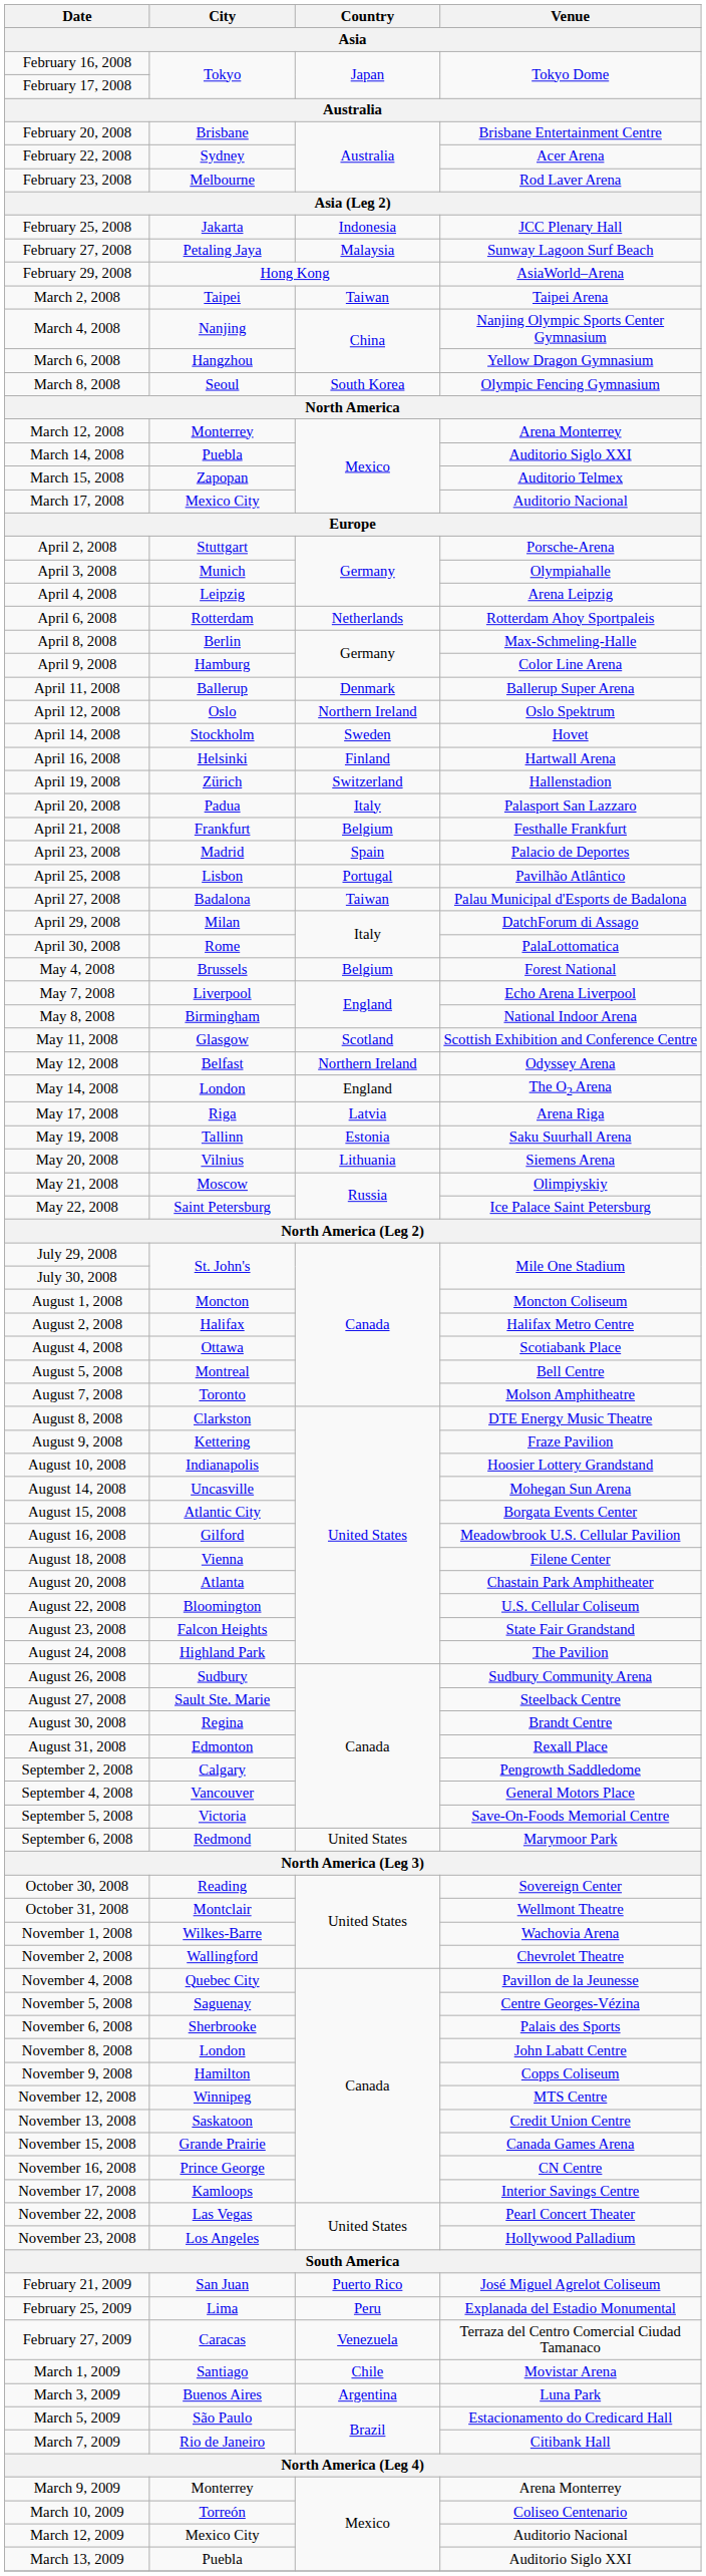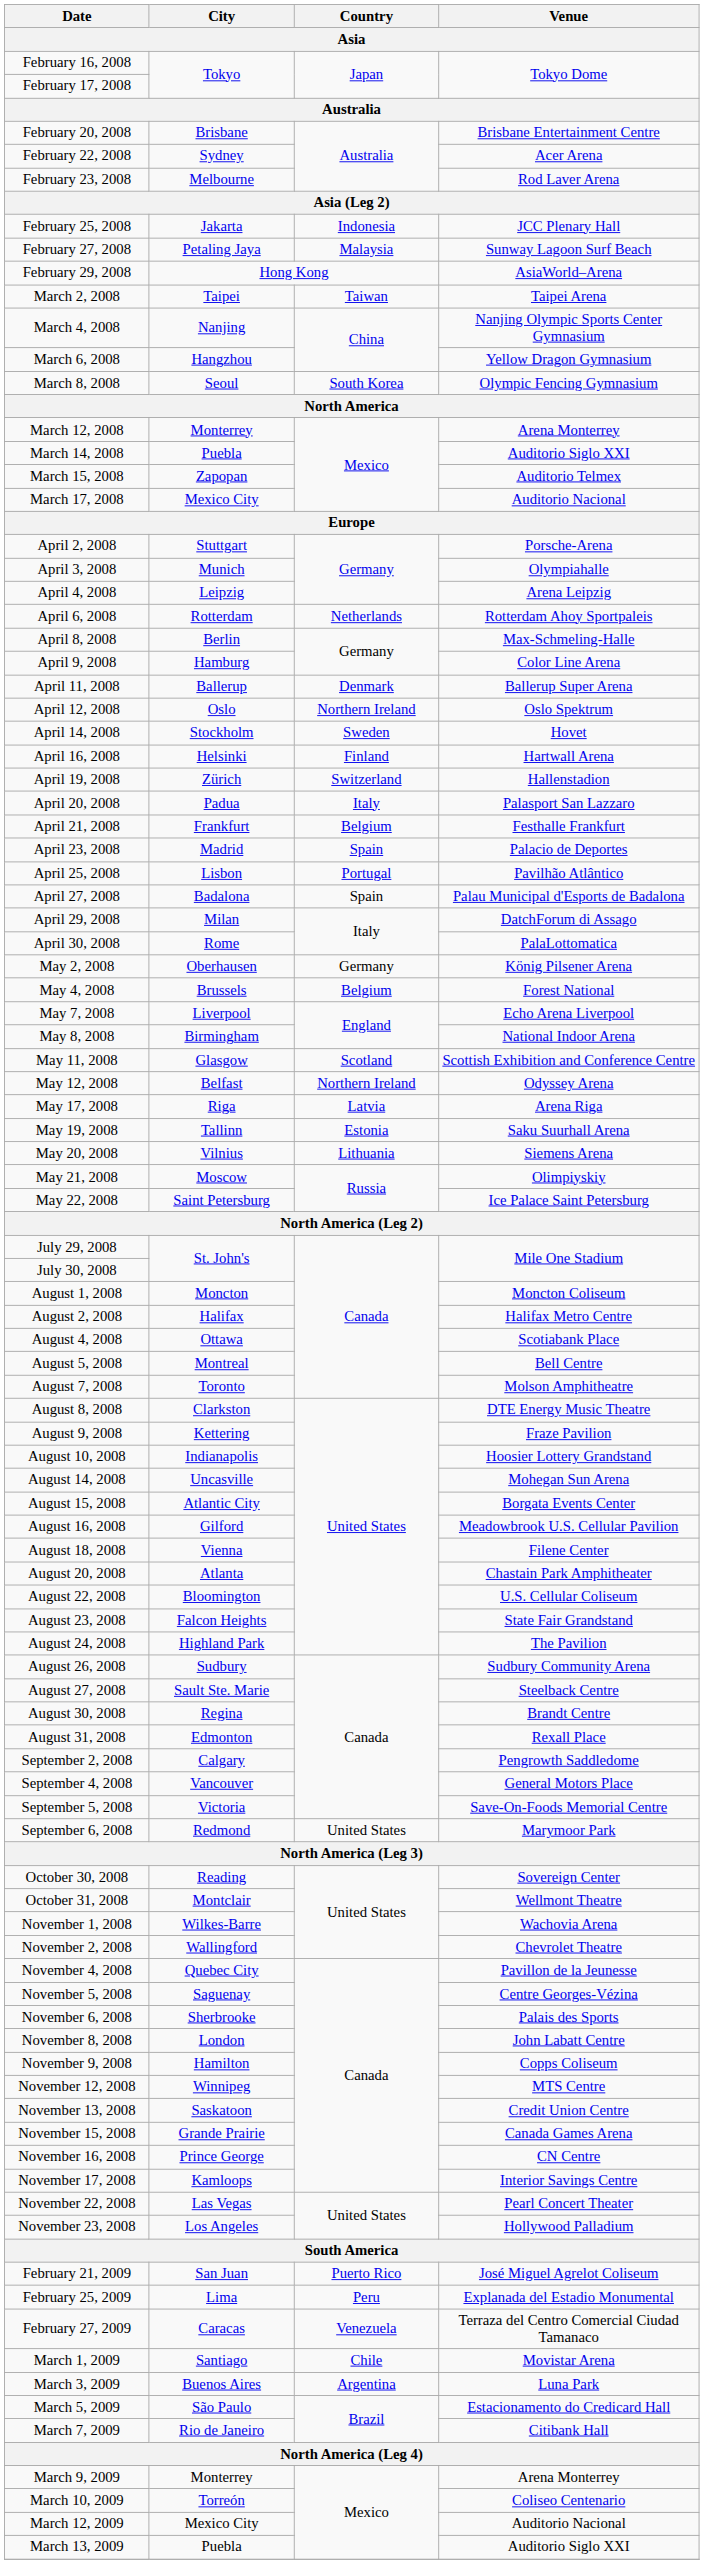 <table class="wikitable" style="text-align:center;">
 <tr>
 <th style="width:150px;">Date</th>
 <th style="width:150px;">City</th>
 <th style="width:150px;">Country</th>
 <th style="width:275px;">Venue</th>
 </tr>
 <tr>
 <th colspan="4">Asia</th>
 </tr>
 <tr>
 <td>February 16, 2008</td>
 <td rowspan="2"><a href='#'>Tokyo</a></td>
 <td rowspan="2"><a href='#'>Japan</a></td>
 <td rowspan="2"><a href='#'>Tokyo Dome</a></td>
 </tr>
 <tr>
 <td>February 17, 2008</td>
 </tr>
 <tr>
 <th colspan="4">Australia</th>
 </tr>
 <tr>
 <td>February 20, 2008</td>
 <td><a href='#'>Brisbane</a></td>
 <td rowspan="3"><a href='#'>Australia</a></td>
 <td><a href='#'>Brisbane Entertainment Centre</a></td>
 </tr>
 <tr>
 <td>February 22, 2008</td>
 <td><a href='#'>Sydney</a></td>
 <td><a href='#'>Acer Arena</a></td>
 </tr>
 <tr>
 <td>February 23, 2008</td>
 <td><a href='#'>Melbourne</a></td>
 <td><a href='#'>Rod Laver Arena</a></td>
 </tr>
 <tr>
 <th colspan="4">Asia (Leg 2)</th>
 </tr>
 <tr>
 <td>February 25, 2008</td>
 <td><a href='#'>Jakarta</a></td>
 <td><a href='#'>Indonesia</a></td>
 <td><a href='#'>JCC Plenary Hall</a></td>
 </tr>
 <tr>
 <td>February 27, 2008</td>
 <td><a href='#'>Petaling Jaya</a></td>
 <td><a href='#'>Malaysia</a></td>
 <td><a href='#'>Sunway Lagoon Surf Beach</a></td>
 </tr>
 <tr>
 <td>February 29, 2008</td>
 <td colspan="2"><a href='#'>Hong Kong</a></td>
 <td><a href='#'>AsiaWorld–Arena</a></td>
 </tr>
 <tr>
 <td>March 2, 2008</td>
 <td><a href='#'>Taipei</a></td>
 <td><a href='#'>Taiwan</a></td>
 <td><a href='#'>Taipei Arena</a></td>
 </tr>
 <tr>
 <td>March 4, 2008</td>
 <td><a href='#'>Nanjing</a></td>
 <td rowspan="2"><a href='#'>China</a></td>
 <td><a href='#'>Nanjing Olympic Sports Center Gymnasium</a></td>
 </tr>
 <tr>
 <td>March 6, 2008</td>
 <td><a href='#'>Hangzhou</a></td>
 <td><a href='#'>Yellow Dragon Gymnasium</a></td>
 </tr>
 <tr>
 <td>March 8, 2008</td>
 <td><a href='#'>Seoul</a></td>
 <td><a href='#'>South Korea</a></td>
 <td><a href='#'>Olympic Fencing Gymnasium</a></td>
 </tr>
 <tr>
 <th colspan="4">North America</th>
 </tr>
 <tr>
 <td>March 12, 2008</td>
 <td><a href='#'>Monterrey</a></td>
 <td rowspan="4"><a href='#'>Mexico</a></td>
 <td><a href='#'>Arena Monterrey</a></td>
 </tr>
 <tr>
 <td>March 14, 2008</td>
 <td><a href='#'>Puebla</a></td>
 <td><a href='#'>Auditorio Siglo XXI</a></td>
 </tr>
 <tr>
 <td>March 15, 2008</td>
 <td><a href='#'>Zapopan</a></td>
 <td><a href='#'>Auditorio Telmex</a></td>
 </tr>
 <tr>
 <td>March 17, 2008</td>
 <td><a href='#'>Mexico City</a></td>
 <td><a href='#'>Auditorio Nacional</a></td>
 </tr>
 <tr>
 <th colspan="4">Europe</th>
 </tr>
 <tr>
 <td>April 2, 2008</td>
 <td><a href='#'>Stuttgart</a></td>
 <td rowspan="3"><a href='#'>Germany</a></td>
 <td><a href='#'>Porsche-Arena</a></td>
 </tr>
 <tr>
 <td>April 3, 2008</td>
 <td><a href='#'>Munich</a></td>
 <td><a href='#'>Olympiahalle</a></td>
 </tr>
 <tr>
 <td>April 4, 2008</td>
 <td><a href='#'>Leipzig</a></td>
 <td><a href='#'>Arena Leipzig</a></td>
 </tr>
 <tr>
 <td>April 6, 2008</td>
 <td><a href='#'>Rotterdam</a></td>
 <td><a href='#'>Netherlands</a></td>
 <td><a href='#'>Rotterdam Ahoy Sportpaleis</a></td>
 </tr>
 <tr>
 <td>April 8, 2008</td>
 <td><a href='#'>Berlin</a></td>
 <td rowspan="2">Germany</td>
 <td><a href='#'>Max-Schmeling-Halle</a></td>
 </tr>
 <tr>
 <td>April 9, 2008</td>
 <td><a href='#'>Hamburg</a></td>
 <td><a href='#'>Color Line Arena</a></td>
 </tr>
 <tr>
 <td>April 11, 2008</td>
 <td><a href='#'>Ballerup</a></td>
 <td><a href='#'>Denmark</a></td>
 <td><a href='#'>Ballerup Super Arena</a></td>
 </tr>
 <tr>
 <td>April 12, 2008</td>
 <td><a href='#'>Oslo</a></td>
 <td><a href='#'>Northern Ireland</a></td>
 <td><a href='#'>Oslo Spektrum</a></td>
 </tr>
 <tr>
 <td>April 14, 2008</td>
 <td><a href='#'>Stockholm</a></td>
 <td><a href='#'>Sweden</a></td>
 <td><a href='#'>Hovet</a></td>
 </tr>
 <tr>
 <td>April 16, 2008</td>
 <td><a href='#'>Helsinki</a></td>
 <td><a href='#'>Finland</a></td>
 <td><a href='#'>Hartwall Arena</a></td>
 </tr>
 <tr>
 <td>April 19, 2008</td>
 <td><a href='#'>Zürich</a></td>
 <td><a href='#'>Switzerland</a></td>
 <td><a href='#'>Hallenstadion</a></td>
 </tr>
 <tr>
 <td>April 20, 2008</td>
 <td><a href='#'>Padua</a></td>
 <td><a href='#'>Italy</a></td>
 <td><a href='#'>Palasport San Lazzaro</a></td>
 </tr>
 <tr>
 <td>April 21, 2008</td>
 <td><a href='#'>Frankfurt</a></td>
 <td><a href='#'>Belgium</a></td>
 <td><a href='#'>Festhalle Frankfurt</a></td>
 </tr>
 <tr>
 <td>April 23, 2008</td>
 <td><a href='#'>Madrid</a></td>
 <td><a href='#'>Spain</a></td>
 <td><a href='#'>Palacio de Deportes</a></td>
 </tr>
 <tr>
 <td>April 25, 2008</td>
 <td><a href='#'>Lisbon</a></td>
 <td><a href='#'>Portugal</a></td>
 <td><a href='#'>Pavilhão Atlântico</a></td>
 </tr>
 <tr>
 <td>April 27, 2008</td>
 <td><a href='#'>Badalona</a></td>
-<td><a href='#'>Taiwan</a></td>
+<td>Spain</td>
 <td><a href='#'>Palau Municipal d'Esports de Badalona</a></td>
 </tr>
 <tr>
 <td>April 29, 2008</td>
 <td><a href='#'>Milan</a></td>
 <td rowspan="2">Italy</td>
 <td><a href='#'>DatchForum di Assago</a></td>
 </tr>
 <tr>
 <td>April 30, 2008</td>
 <td><a href='#'>Rome</a></td>
 <td><a href='#'>PalaLottomatica</a></td>
+</tr>
+<tr>
+<td>May 2, 2008</td>
+<td><a href='#'>Oberhausen</a></td>
+<td>Germany</td>
+<td><a href='#'>König Pilsener Arena</a></td>
 </tr>
 <tr>
 <td>May 4, 2008</td>
 <td><a href='#'>Brussels</a></td>
 <td><a href='#'>Belgium</a></td>
 <td><a href='#'>Forest National</a></td>
 </tr>
 <tr>
 <td>May 7, 2008</td>
 <td><a href='#'>Liverpool</a></td>
 <td rowspan="2"><a href='#'>England</a></td>
 <td><a href='#'>Echo Arena Liverpool</a></td>
 </tr>
 <tr>
 <td>May 8, 2008</td>
 <td><a href='#'>Birmingham</a></td>
 <td><a href='#'>National Indoor Arena</a></td>
 </tr>
 <tr>
 <td>May 11, 2008</td>
 <td><a href='#'>Glasgow</a></td>
 <td><a href='#'>Scotland</a></td>
 <td><a href='#'>Scottish Exhibition and Conference Centre</a></td>
 </tr>
 <tr>
 <td>May 12, 2008</td>
 <td><a href='#'>Belfast</a></td>
 <td><a href='#'>Northern Ireland</a></td>
 <td><a href='#'>Odyssey Arena</a></td>
-</tr>
-<tr>
-<td>May 14, 2008</td>
-<td><a href='#'>London</a></td>
-<td>England</td>
-<td><a href='#'>The O<sub>2</sub> Arena</a></td>
 </tr>
 <tr>
 <td>May 17, 2008</td>
 <td><a href='#'>Riga</a></td>
 <td><a href='#'>Latvia</a></td>
 <td><a href='#'>Arena Riga</a></td>
 </tr>
 <tr>
 <td>May 19, 2008</td>
 <td><a href='#'>Tallinn</a></td>
 <td><a href='#'>Estonia</a></td>
 <td><a href='#'>Saku Suurhall Arena</a></td>
 </tr>
 <tr>
 <td>May 20, 2008</td>
 <td><a href='#'>Vilnius</a></td>
 <td><a href='#'>Lithuania</a></td>
 <td><a href='#'>Siemens Arena</a></td>
 </tr>
 <tr>
 <td>May 21, 2008</td>
 <td><a href='#'>Moscow</a></td>
 <td rowspan="2"><a href='#'>Russia</a></td>
 <td><a href='#'>Olimpiyskiy</a></td>
 </tr>
 <tr>
 <td>May 22, 2008</td>
 <td><a href='#'>Saint Petersburg</a></td>
 <td><a href='#'>Ice Palace Saint Petersburg</a></td>
 </tr>
 <tr>
 <th colspan="4">North America (Leg 2)</th>
 </tr>
 <tr>
 <td>July 29, 2008</td>
 <td rowspan="2"><a href='#'>St. John's</a></td>
 <td rowspan="7"><a href='#'>Canada</a></td>
 <td rowspan="2"><a href='#'>Mile One Stadium</a></td>
 </tr>
 <tr>
 <td>July 30, 2008</td>
 </tr>
 <tr>
 <td>August 1, 2008</td>
 <td><a href='#'>Moncton</a></td>
 <td><a href='#'>Moncton Coliseum</a></td>
 </tr>
 <tr>
 <td>August 2, 2008</td>
 <td><a href='#'>Halifax</a></td>
 <td><a href='#'>Halifax Metro Centre</a></td>
 </tr>
 <tr>
 <td>August 4, 2008</td>
 <td><a href='#'>Ottawa</a></td>
 <td><a href='#'>Scotiabank Place</a></td>
 </tr>
 <tr>
 <td>August 5, 2008</td>
 <td><a href='#'>Montreal</a></td>
 <td><a href='#'>Bell Centre</a></td>
 </tr>
 <tr>
 <td>August 7, 2008</td>
 <td><a href='#'>Toronto</a></td>
 <td><a href='#'>Molson Amphitheatre</a></td>
 </tr>
 <tr>
 <td>August 8, 2008</td>
 <td><a href='#'>Clarkston</a></td>
 <td rowspan="11"><a href='#'>United States</a></td>
 <td><a href='#'>DTE Energy Music Theatre</a></td>
 </tr>
 <tr>
 <td>August 9, 2008</td>
 <td><a href='#'>Kettering</a></td>
 <td><a href='#'>Fraze Pavilion</a></td>
 </tr>
 <tr>
 <td>August 10, 2008</td>
 <td><a href='#'>Indianapolis</a></td>
 <td><a href='#'>Hoosier Lottery Grandstand</a></td>
 </tr>
 <tr>
 <td>August 14, 2008</td>
 <td><a href='#'>Uncasville</a></td>
 <td><a href='#'>Mohegan Sun Arena</a></td>
 </tr>
 <tr>
 <td>August 15, 2008</td>
 <td><a href='#'>Atlantic City</a></td>
 <td><a href='#'>Borgata Events Center</a></td>
 </tr>
 <tr>
 <td>August 16, 2008</td>
 <td><a href='#'>Gilford</a></td>
 <td><a href='#'>Meadowbrook U.S. Cellular Pavilion</a></td>
 </tr>
 <tr>
 <td>August 18, 2008</td>
 <td><a href='#'>Vienna</a></td>
 <td><a href='#'>Filene Center</a></td>
 </tr>
 <tr>
 <td>August 20, 2008</td>
 <td><a href='#'>Atlanta</a></td>
 <td><a href='#'>Chastain Park Amphitheater</a></td>
 </tr>
 <tr>
 <td>August 22, 2008</td>
 <td><a href='#'>Bloomington</a></td>
 <td><a href='#'>U.S. Cellular Coliseum</a></td>
 </tr>
 <tr>
 <td>August 23, 2008</td>
 <td><a href='#'>Falcon Heights</a></td>
 <td><a href='#'>State Fair Grandstand</a></td>
 </tr>
 <tr>
 <td>August 24, 2008</td>
 <td><a href='#'>Highland Park</a></td>
 <td><a href='#'>The Pavilion</a></td>
 </tr>
 <tr>
 <td>August 26, 2008</td>
 <td><a href='#'>Sudbury</a></td>
 <td rowspan="7">Canada</td>
 <td><a href='#'>Sudbury Community Arena</a></td>
 </tr>
 <tr>
 <td>August 27, 2008</td>
 <td><a href='#'>Sault Ste. Marie</a></td>
 <td><a href='#'>Steelback Centre</a></td>
 </tr>
 <tr>
 <td>August 30, 2008</td>
 <td><a href='#'>Regina</a></td>
 <td><a href='#'>Brandt Centre</a></td>
 </tr>
 <tr>
 <td>August 31, 2008</td>
 <td><a href='#'>Edmonton</a></td>
 <td><a href='#'>Rexall Place</a></td>
 </tr>
 <tr>
 <td>September 2, 2008</td>
 <td><a href='#'>Calgary</a></td>
 <td><a href='#'>Pengrowth Saddledome</a></td>
 </tr>
 <tr>
 <td>September 4, 2008</td>
 <td><a href='#'>Vancouver</a></td>
 <td><a href='#'>General Motors Place</a></td>
 </tr>
 <tr>
 <td>September 5, 2008</td>
 <td><a href='#'>Victoria</a></td>
 <td><a href='#'>Save-On-Foods Memorial Centre</a></td>
 </tr>
 <tr>
 <td>September 6, 2008</td>
 <td><a href='#'>Redmond</a></td>
 <td>United States</td>
 <td><a href='#'>Marymoor Park</a></td>
 </tr>
 <tr>
 <th colspan="4">North America (Leg 3)</th>
 </tr>
 <tr>
 <td>October 30, 2008</td>
 <td><a href='#'>Reading</a></td>
 <td rowspan="4">United States</td>
 <td><a href='#'>Sovereign Center</a></td>
 </tr>
 <tr>
 <td>October 31, 2008</td>
 <td><a href='#'>Montclair</a></td>
 <td><a href='#'>Wellmont Theatre</a></td>
 </tr>
 <tr>
 <td>November 1, 2008</td>
 <td><a href='#'>Wilkes-Barre</a></td>
 <td><a href='#'>Wachovia Arena</a></td>
 </tr>
 <tr>
 <td>November 2, 2008</td>
 <td><a href='#'>Wallingford</a></td>
 <td><a href='#'>Chevrolet Theatre</a></td>
 </tr>
 <tr>
 <td>November 4, 2008</td>
 <td><a href='#'>Quebec City</a></td>
 <td rowspan="10">Canada</td>
 <td><a href='#'>Pavillon de la Jeunesse</a></td>
 </tr>
 <tr>
 <td>November 5, 2008</td>
 <td><a href='#'>Saguenay</a></td>
 <td><a href='#'>Centre Georges-Vézina</a></td>
 </tr>
 <tr>
 <td>November 6, 2008</td>
 <td><a href='#'>Sherbrooke</a></td>
 <td><a href='#'>Palais des Sports</a></td>
 </tr>
 <tr>
 <td>November 8, 2008</td>
 <td><a href='#'>London</a></td>
 <td><a href='#'>John Labatt Centre</a></td>
 </tr>
 <tr>
 <td>November 9, 2008</td>
 <td><a href='#'>Hamilton</a></td>
 <td><a href='#'>Copps Coliseum</a></td>
 </tr>
 <tr>
 <td>November 12, 2008</td>
 <td><a href='#'>Winnipeg</a></td>
 <td><a href='#'>MTS Centre</a></td>
 </tr>
 <tr>
 <td>November 13, 2008</td>
 <td><a href='#'>Saskatoon</a></td>
 <td><a href='#'>Credit Union Centre</a></td>
 </tr>
 <tr>
 <td>November 15, 2008</td>
 <td><a href='#'>Grande Prairie</a></td>
 <td><a href='#'>Canada Games Arena</a></td>
 </tr>
 <tr>
 <td>November 16, 2008</td>
 <td><a href='#'>Prince George</a></td>
 <td><a href='#'>CN Centre</a></td>
 </tr>
 <tr>
 <td>November 17, 2008</td>
 <td><a href='#'>Kamloops</a></td>
 <td><a href='#'>Interior Savings Centre</a></td>
 </tr>
 <tr>
 <td>November 22, 2008</td>
 <td><a href='#'>Las Vegas</a></td>
 <td rowspan="2">United States</td>
 <td><a href='#'>Pearl Concert Theater</a></td>
 </tr>
 <tr>
 <td>November 23, 2008</td>
 <td><a href='#'>Los Angeles</a></td>
 <td><a href='#'>Hollywood Palladium</a></td>
 </tr>
 <tr>
 <th colspan="4">South America</th>
 </tr>
 <tr>
 <td>February 21, 2009</td>
 <td><a href='#'>San Juan</a></td>
 <td><a href='#'>Puerto Rico</a></td>
 <td><a href='#'>José Miguel Agrelot Coliseum</a></td>
 </tr>
 <tr>
 <td>February 25, 2009</td>
 <td><a href='#'>Lima</a></td>
 <td><a href='#'>Peru</a></td>
 <td><a href='#'>Explanada del Estadio Monumental</a></td>
 </tr>
 <tr>
 <td>February 27, 2009</td>
 <td><a href='#'>Caracas</a></td>
 <td><a href='#'>Venezuela</a></td>
 <td>Terraza del Centro Comercial Ciudad Tamanaco</td>
 </tr>
 <tr>
 <td>March 1, 2009</td>
 <td><a href='#'>Santiago</a></td>
 <td><a href='#'>Chile</a></td>
 <td><a href='#'>Movistar Arena</a></td>
 </tr>
 <tr>
 <td>March 3, 2009</td>
 <td><a href='#'>Buenos Aires</a></td>
 <td><a href='#'>Argentina</a></td>
 <td><a href='#'>Luna Park</a></td>
 </tr>
 <tr>
 <td>March 5, 2009</td>
 <td><a href='#'>São Paulo</a></td>
 <td rowspan="2"><a href='#'>Brazil</a></td>
 <td><a href='#'>Estacionamento do Credicard Hall</a></td>
 </tr>
 <tr>
 <td>March 7, 2009</td>
 <td><a href='#'>Rio de Janeiro</a></td>
 <td><a href='#'>Citibank Hall</a></td>
 </tr>
 <tr>
 <th colspan="4">North America (Leg 4)</th>
 </tr>
 <tr>
 <td>March 9, 2009</td>
 <td>Monterrey</td>
 <td rowspan="4">Mexico</td>
 <td>Arena Monterrey</td>
 </tr>
 <tr>
 <td>March 10, 2009</td>
 <td><a href='#'>Torreón</a></td>
 <td><a href='#'>Coliseo Centenario</a></td>
 </tr>
 <tr>
 <td>March 12, 2009</td>
 <td>Mexico City</td>
 <td>Auditorio Nacional</td>
 </tr>
 <tr>
 <td>March 13, 2009</td>
 <td>Puebla</td>
 <td>Auditorio Siglo XXI</td>
 </tr>
 <tr>
 </tr>
 </table>
